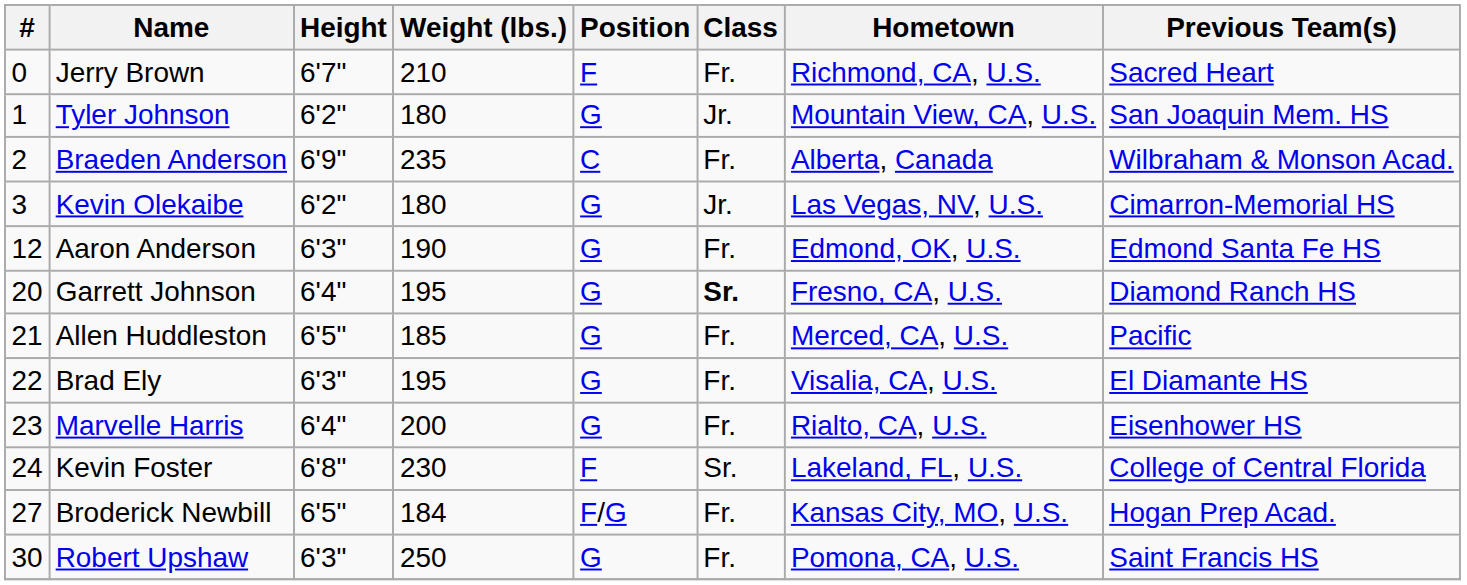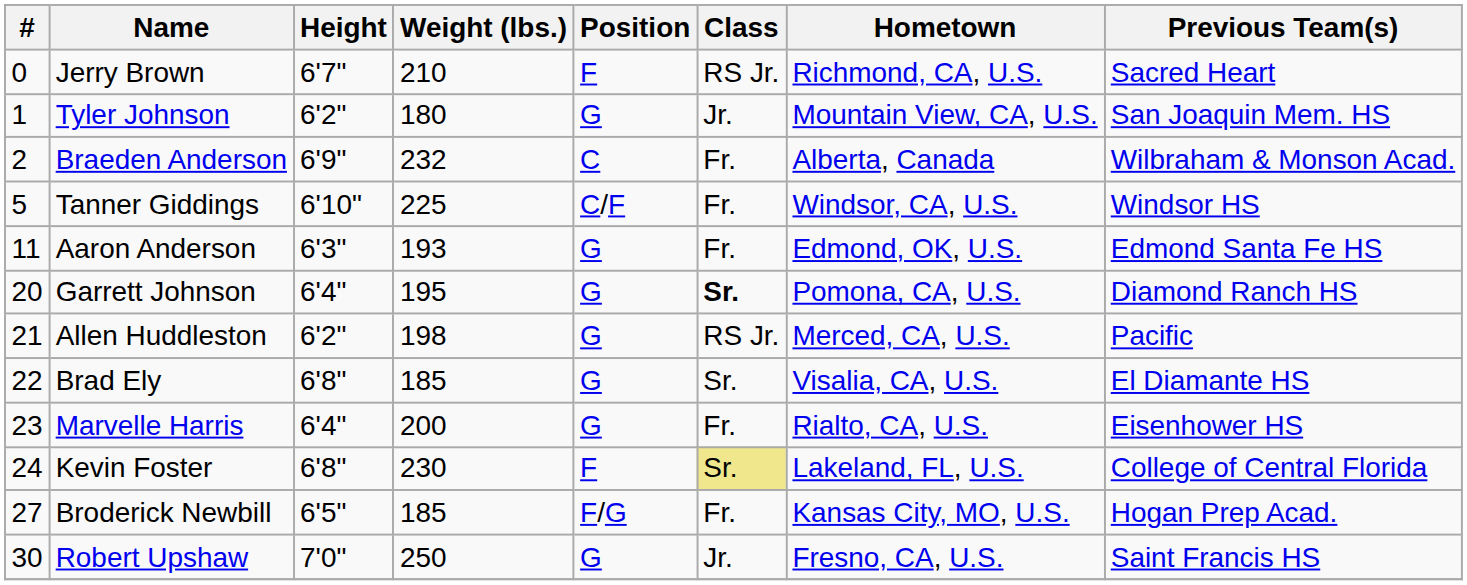 <table class="wikitable" style="font-size: 90%">
 <tr>
 <th>#</th>
 <th>Name</th>
 <th>Height</th>
 <th>Weight (lbs.)</th>
 <th>Position</th>
 <th>Class</th>
 <th>Hometown</th>
 <th>Previous Team(s)</th>
 </tr>
 <tr>
 <td>0</td>
 <td>Jerry Brown</td>
 <td>6'7"</td>
 <td>210</td>
 <td><a href='#'>F</a></td>
-<td>Fr.</td>
+<td>RS Jr.</td>
 <td><a href='#'>Richmond, CA</a>, <a href='#'>U.S.</a></td>
 <td><a href='#'>Sacred Heart</a></td>
 </tr>
 <tr>
 <td>1</td>
 <td><a href='#'>Tyler Johnson</a></td>
 <td>6'2"</td>
 <td>180</td>
 <td><a href='#'>G</a></td>
 <td>Jr.</td>
 <td><a href='#'>Mountain View, CA</a>, <a href='#'>U.S.</a></td>
 <td><a href='#'>San Joaquin Mem. HS</a></td>
 </tr>
 <tr>
 <td>2</td>
 <td><a href='#'>Braeden Anderson</a></td>
 <td>6'9"</td>
-<td>235</td>
+<td>232</td>
 <td><a href='#'>C</a></td>
 <td>Fr.</td>
 <td><a href='#'>Alberta</a>, <a href='#'>Canada</a></td>
 <td><a href='#'>Wilbraham & Monson Acad.</a></td>
 </tr>
 <tr>
-<td>3</td>
-<td><a href='#'>Kevin Olekaibe</a></td>
-<td>6'2"</td>
-<td>180</td>
-<td><a href='#'>G</a></td>
-<td>Jr.</td>
-<td><a href='#'>Las Vegas, NV</a>, <a href='#'>U.S.</a></td>
-<td><a href='#'>Cimarron-Memorial HS</a></td>
+<td>5</td>
+<td>Tanner Giddings</td>
+<td>6'10"</td>
+<td>225</td>
+<td><a href='#'>C</a>/<a href='#'>F</a></td>
+<td>Fr.</td>
+<td><a href='#'>Windsor, CA</a>, <a href='#'>U.S.</a></td>
+<td><a href='#'>Windsor HS</a></td>
 </tr>
 <tr>
-<td>12</td>
+<td>11</td>
 <td>Aaron Anderson</td>
 <td>6'3"</td>
-<td>190</td>
+<td>193</td>
 <td><a href='#'>G</a></td>
 <td>Fr.</td>
 <td><a href='#'>Edmond, OK</a>, <a href='#'>U.S.</a></td>
 <td><a href='#'>Edmond Santa Fe HS</a></td>
 </tr>
 <tr>
 <td>20</td>
 <td>Garrett Johnson</td>
 <td>6'4"</td>
 <td>195</td>
 <td><a href='#'>G</a></td>
 <td><strong>Sr.</strong></td>
-<td><a href='#'>Fresno, CA</a>, <a href='#'>U.S.</a></td>
+<td><a href='#'>Pomona, CA</a>, <a href='#'>U.S.</a></td>
 <td><a href='#'>Diamond Ranch HS</a></td>
 </tr>
 <tr>
 <td>21</td>
 <td>Allen Huddleston</td>
-<td>6'5"</td>
-<td>185</td>
+<td>6'2"</td>
+<td>198</td>
 <td><a href='#'>G</a></td>
-<td>Fr.</td>
+<td>RS Jr.</td>
 <td><a href='#'>Merced, CA</a>, <a href='#'>U.S.</a></td>
 <td><a href='#'>Pacific</a></td>
 </tr>
 <tr>
 <td>22</td>
 <td>Brad Ely</td>
-<td>6'3"</td>
-<td>195</td>
+<td>6'8"</td>
+<td>185</td>
 <td><a href='#'>G</a></td>
-<td>Fr.</td>
+<td>Sr.</td>
 <td><a href='#'>Visalia, CA</a>, <a href='#'>U.S.</a></td>
 <td><a href='#'>El Diamante HS</a></td>
 </tr>
 <tr>
 <td>23</td>
 <td><a href='#'>Marvelle Harris</a></td>
 <td>6'4"</td>
 <td>200</td>
 <td><a href='#'>G</a></td>
 <td>Fr.</td>
 <td><a href='#'>Rialto, CA</a>, <a href='#'>U.S.</a></td>
 <td><a href='#'>Eisenhower HS</a></td>
 </tr>
 <tr>
 <td>24</td>
 <td>Kevin Foster</td>
 <td>6'8"</td>
 <td>230</td>
 <td><a href='#'>F</a></td>
-<td>Sr.</td>
+<td style="background: khaki;">Sr.</td>
 <td><a href='#'>Lakeland, FL</a>, <a href='#'>U.S.</a></td>
 <td><a href='#'>College of Central Florida</a></td>
 </tr>
 <tr>
 <td>27</td>
 <td>Broderick Newbill</td>
 <td>6'5"</td>
-<td>184</td>
+<td>185</td>
 <td><a href='#'>F</a>/<a href='#'>G</a></td>
 <td>Fr.</td>
 <td><a href='#'>Kansas City, MO</a>, <a href='#'>U.S.</a></td>
 <td><a href='#'>Hogan Prep Acad.</a></td>
 </tr>
 <tr>
 <td>30</td>
 <td><a href='#'>Robert Upshaw</a></td>
-<td>6'3"</td>
+<td>7'0"</td>
 <td>250</td>
 <td><a href='#'>G</a></td>
-<td>Fr.</td>
-<td><a href='#'>Pomona, CA</a>, <a href='#'>U.S.</a></td>
+<td>Jr.</td>
+<td><a href='#'>Fresno, CA</a>, <a href='#'>U.S.</a></td>
 <td><a href='#'>Saint Francis HS</a></td>
 </tr>
 <tr>
 </tr>
 </table>
